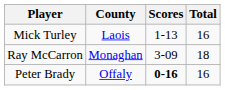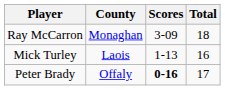 <table class="wikitable">
 <tr>
 <th>Player</th>
 <th>County</th>
 <th>Scores</th>
 <th>Total</th>
 </tr>
 <tr align="center">
+<td>Ray McCarron</td>
+<td><a href='#'>Monaghan</a></td>
+<td>3-09</td>
+<td>18</td>
+</tr>
+<tr align="center">
 <td>Mick Turley</td>
 <td><a href='#'>Laois</a></td>
 <td>1-13</td>
 <td>16</td>
 </tr>
 <tr align="center">
-<td>Ray McCarron</td>
-<td><a href='#'>Monaghan</a></td>
-<td>3-09</td>
-<td>18</td>
-</tr>
-<tr align="center">
 <td>Peter Brady</td>
 <td><a href='#'>Offaly</a></td>
 <td><strong>0-16</strong></td>
-<td>16</td>
+<td>17</td>
 </tr>
 </table>
